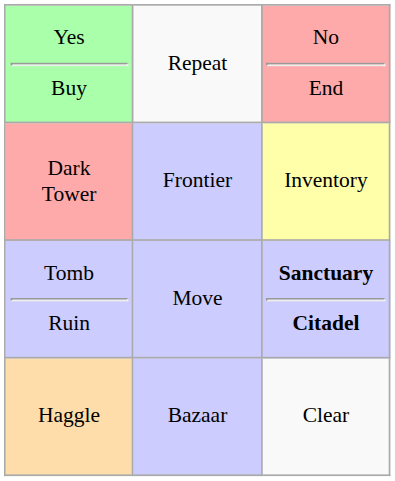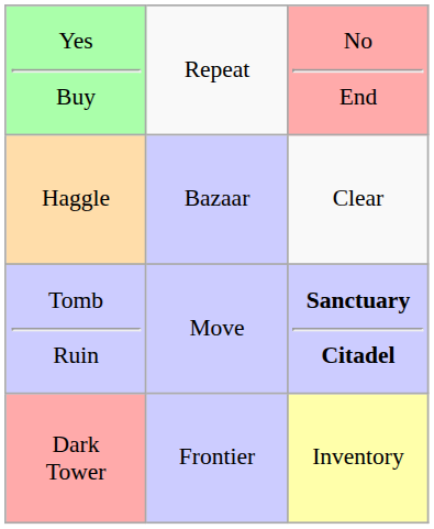 <table class="wikitable floatright" style="font-size:80%;text-align:center;width:18em;">
 <tr>
 <td style="width:33%;background:#afa;height:5em;">Yes<hr>Buy</td>
 <td style="width:33%;">Repeat</td>
 <td style="width:33%;background:#faa;">No<hr>End</td>
 </tr>
 <tr>
-<td style="background:#faa;height:5em;">Dark<br>Tower</td>
-<td style="background:#ccf;">Frontier</td>
-<td style="background:#ffa;">Inventory</td>
+<td style="background:#fda;height:5em;">Haggle</td>
+<td style="background:#ccf;">Bazaar</td>
+<td>Clear</td>
 </tr>
 <tr>
 <td style="background:#ccf;height:5em;">Tomb<hr>Ruin</td>
 <td style="background:#ccf;">Move</td>
 <td style="background:#ccf;"><strong>Sanctuary<hr>Citadel</strong></td>
 </tr>
 <tr>
-<td style="background:#fda;height:5em;">Haggle</td>
-<td style="background:#ccf;">Bazaar</td>
-<td>Clear</td>
+<td style="background:#faa;height:5em;">Dark<br>Tower</td>
+<td style="background:#ccf;">Frontier</td>
+<td style="background:#ffa;">Inventory</td>
 </tr>
 </table>
